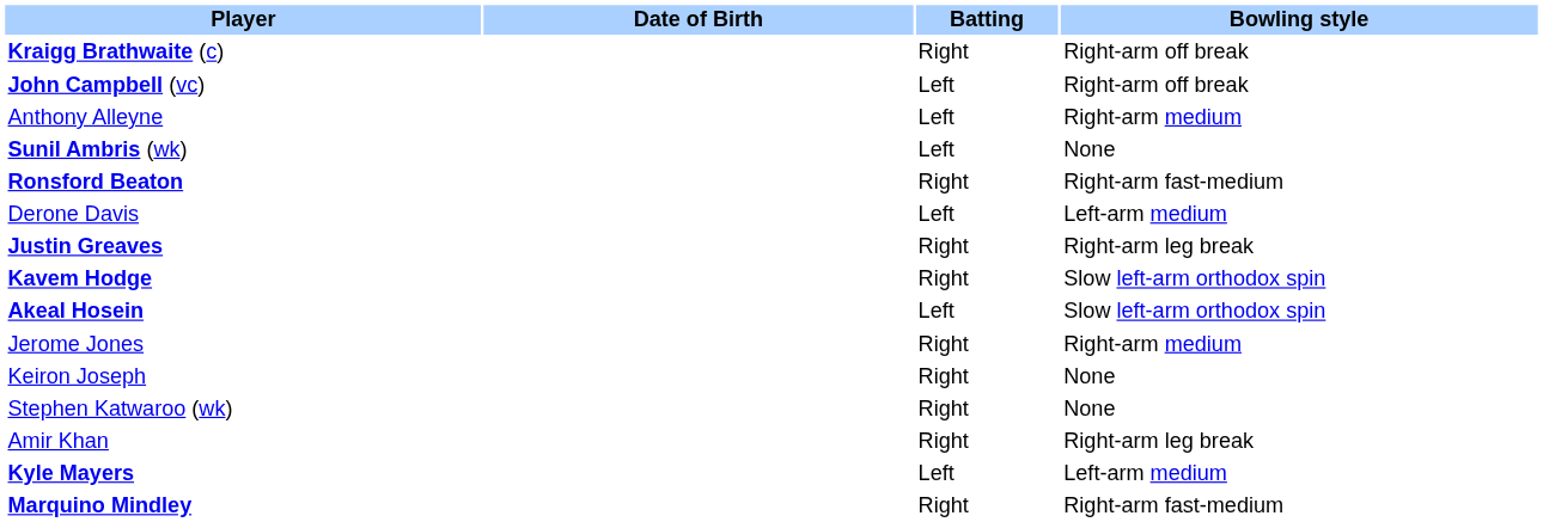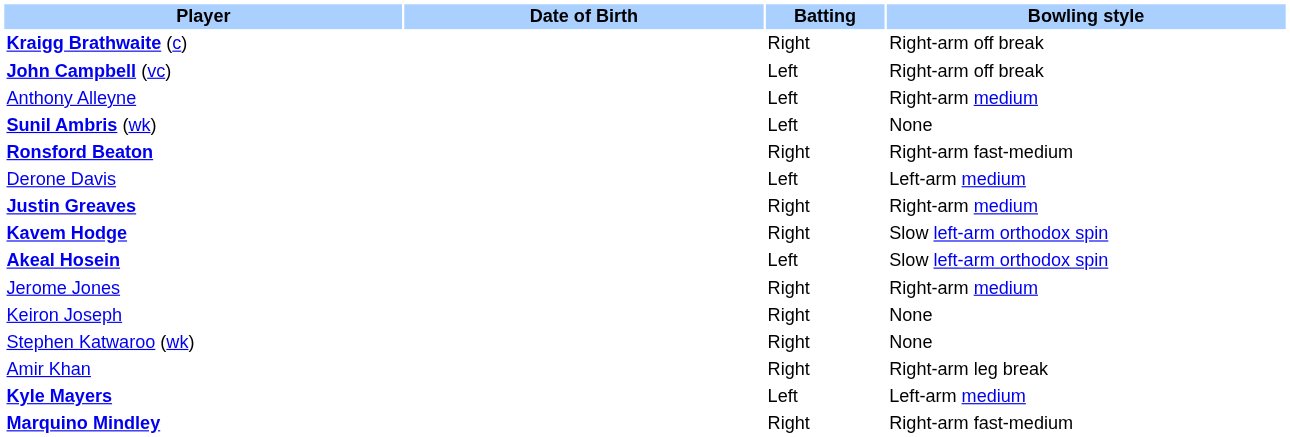 <table border="0" cellspacing="2" cellpadding="2" style="width:90%;">
 <tr style="background:#aad0ff;">
 <th width=20%>Player</th>
 <th width=18%>Date of Birth</th>
 <th width=6%>Batting</th>
 <th width=20%>Bowling style</th>
 </tr>
 <tr>
 <td><strong><a href='#'>Kraigg Brathwaite</a></strong> (<a href='#'>c</a>)</td>
 <td></td>
 <td>Right</td>
 <td>Right-arm off break</td>
 </tr>
 <tr>
 <td><strong><a href='#'>John Campbell</a></strong> (<a href='#'>vc</a>)</td>
 <td></td>
 <td>Left</td>
 <td>Right-arm off break</td>
 </tr>
 <tr>
 <td><a href='#'>Anthony Alleyne</a></td>
 <td></td>
 <td>Left</td>
 <td>Right-arm <a href='#'>medium</a></td>
 </tr>
 <tr>
 <td><strong><a href='#'>Sunil Ambris</a></strong> (<a href='#'>wk</a>)</td>
 <td></td>
 <td>Left</td>
 <td>None</td>
 </tr>
 <tr>
 <td><strong><a href='#'>Ronsford Beaton</a></strong></td>
 <td></td>
 <td>Right</td>
 <td>Right-arm fast-medium</td>
 </tr>
 <tr>
 <td><a href='#'>Derone Davis</a></td>
 <td></td>
 <td>Left</td>
 <td>Left-arm <a href='#'>medium</a></td>
 </tr>
 <tr>
 <td><strong><a href='#'>Justin Greaves</a></strong></td>
 <td></td>
 <td>Right</td>
-<td>Right-arm leg break</td>
+<td>Right-arm <a href='#'>medium</a></td>
 </tr>
 <tr>
 <td><strong><a href='#'>Kavem Hodge</a></strong></td>
 <td></td>
 <td>Right</td>
 <td>Slow <a href='#'>left-arm orthodox spin</a></td>
 </tr>
 <tr>
 <td><strong><a href='#'>Akeal Hosein</a></strong></td>
 <td></td>
 <td>Left</td>
 <td>Slow <a href='#'>left-arm orthodox spin</a></td>
 </tr>
 <tr>
 <td><a href='#'>Jerome Jones</a></td>
 <td></td>
 <td>Right</td>
 <td>Right-arm <a href='#'>medium</a></td>
 </tr>
 <tr>
 <td><a href='#'>Keiron Joseph</a></td>
 <td></td>
 <td>Right</td>
 <td>None</td>
 </tr>
 <tr>
 <td><a href='#'>Stephen Katwaroo</a> (<a href='#'>wk</a>)</td>
 <td></td>
 <td>Right</td>
 <td>None</td>
 </tr>
 <tr>
 <td><a href='#'>Amir Khan</a></td>
 <td></td>
 <td>Right</td>
 <td>Right-arm leg break</td>
 </tr>
 <tr>
 <td><strong><a href='#'>Kyle Mayers</a></strong></td>
 <td></td>
 <td>Left</td>
 <td>Left-arm <a href='#'>medium</a></td>
 </tr>
 <tr>
 <td><strong><a href='#'>Marquino Mindley</a></strong></td>
 <td></td>
 <td>Right</td>
 <td>Right-arm fast-medium</td>
 </tr>
 </table>
